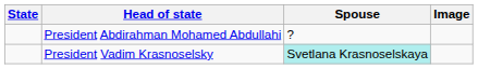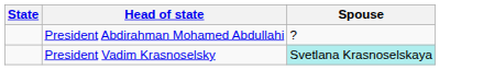 <table class="sortable wikitable">
 <tr>
 <th><a href='#'>State</a></th>
 <th><a href='#'>Head of state</a></th>
 <th>Spouse</th>
-<th>Image</th>
 </tr>
 <tr>
 <td></td>
 <td><a href='#'>President</a> <a href='#'>Abdirahman Mohamed Abdullahi</a></td>
 <td>?</td>
-<td></td>
 </tr>
 <tr>
 <td></td>
 <td><a href='#'>President</a> <a href='#'>Vadim Krasnoselsky</a></td>
 <td style="background: paleturquoise;">Svetlana Krasnoselskaya</td>
-<td></td>
 </tr>
 </table>
